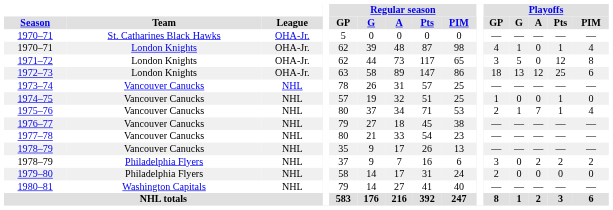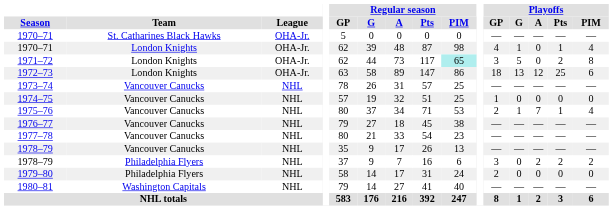 <table border="0" cellpadding="1" cellspacing="0" style="text-align:center; width:60em">
 <tr bgcolor="#e0e0e0">
 <th colspan="3" bgcolor="#ffffff"> </th>
 <th rowspan="99" bgcolor="#ffffff"> </th>
 <th colspan="5"><a href='#'>Regular season</a></th>
 <th rowspan="99" bgcolor="#ffffff"> </th>
 <th colspan="5"><a href='#'>Playoffs</a></th>
 </tr>
 <tr bgcolor="#e0e0e0">
 <th><a href='#'>Season</a></th>
 <th>Team</th>
 <th>League</th>
 <th>GP</th>
 <th><a href='#'>G</a></th>
 <th><a href='#'>A</a></th>
 <th><a href='#'>Pts</a></th>
 <th><a href='#'>PIM</a></th>
 <th>GP</th>
 <th>G</th>
 <th>A</th>
 <th>Pts</th>
 <th>PIM</th>
 </tr>
 <tr>
 <td><a href='#'>1970–71</a></td>
 <td><a href='#'>St. Catharines Black Hawks</a></td>
 <td><a href='#'>OHA-Jr.</a></td>
 <td>5</td>
 <td>0</td>
 <td>0</td>
 <td>0</td>
 <td>0</td>
 <td>—</td>
 <td>—</td>
 <td>—</td>
 <td>—</td>
 <td>—</td>
 </tr>
 <tr bgcolor="#f0f0f0">
 <td>1970–71</td>
 <td><a href='#'>London Knights</a></td>
 <td>OHA-Jr.</td>
 <td>62</td>
 <td>39</td>
 <td>48</td>
 <td>87</td>
 <td>98</td>
 <td>4</td>
 <td>1</td>
 <td>0</td>
 <td>1</td>
 <td>4</td>
 </tr>
 <tr>
 <td><a href='#'>1971–72</a></td>
 <td>London Knights</td>
 <td>OHA-Jr.</td>
 <td>62</td>
 <td>44</td>
 <td>73</td>
 <td>117</td>
-<td>65</td>
+<td style="background: paleturquoise;">65</td>
 <td>3</td>
 <td>5</td>
 <td>0</td>
-<td>12</td>
+<td>2</td>
 <td>8</td>
 </tr>
 <tr bgcolor="#f0f0f0">
 <td><a href='#'>1972–73</a></td>
 <td>London Knights</td>
 <td>OHA-Jr.</td>
 <td>63</td>
 <td>58</td>
 <td>89</td>
 <td>147</td>
 <td>86</td>
 <td>18</td>
 <td>13</td>
 <td>12</td>
 <td>25</td>
 <td>6</td>
 </tr>
 <tr>
 <td><a href='#'>1973–74</a></td>
 <td><a href='#'>Vancouver Canucks</a></td>
 <td><a href='#'>NHL</a></td>
 <td>78</td>
 <td>26</td>
 <td>31</td>
 <td>57</td>
 <td>25</td>
 <td>—</td>
 <td>—</td>
 <td>—</td>
 <td>—</td>
 <td>—</td>
 </tr>
 <tr bgcolor="#f0f0f0">
 <td><a href='#'>1974–75</a></td>
 <td>Vancouver Canucks</td>
 <td>NHL</td>
 <td>57</td>
 <td>19</td>
 <td>32</td>
 <td>51</td>
 <td>25</td>
 <td>1</td>
 <td>0</td>
 <td>0</td>
-<td>1</td>
+<td>0</td>
 <td>0</td>
 </tr>
 <tr>
 <td><a href='#'>1975–76</a></td>
 <td>Vancouver Canucks</td>
 <td>NHL</td>
 <td>80</td>
 <td>37</td>
 <td>34</td>
 <td>71</td>
 <td>53</td>
 <td>2</td>
 <td>1</td>
 <td>7</td>
 <td>1</td>
 <td>4</td>
 </tr>
 <tr bgcolor="#f0f0f0">
 <td><a href='#'>1976–77</a></td>
 <td>Vancouver Canucks</td>
 <td>NHL</td>
 <td>79</td>
 <td>27</td>
 <td>18</td>
 <td>45</td>
 <td>38</td>
 <td>—</td>
 <td>—</td>
 <td>—</td>
 <td>—</td>
 <td>—</td>
 </tr>
 <tr>
 <td><a href='#'>1977–78</a></td>
 <td>Vancouver Canucks</td>
 <td>NHL</td>
 <td>80</td>
 <td>21</td>
 <td>33</td>
 <td>54</td>
 <td>23</td>
 <td>—</td>
 <td>—</td>
 <td>—</td>
 <td>—</td>
 <td>—</td>
 </tr>
 <tr bgcolor="#f0f0f0">
 <td><a href='#'>1978–79</a></td>
 <td>Vancouver Canucks</td>
 <td>NHL</td>
 <td>35</td>
 <td>9</td>
 <td>17</td>
 <td>26</td>
 <td>13</td>
 <td>—</td>
 <td>—</td>
 <td>—</td>
 <td>—</td>
 <td>—</td>
 </tr>
 <tr>
 <td>1978–79</td>
 <td><a href='#'>Philadelphia Flyers</a></td>
 <td>NHL</td>
 <td>37</td>
 <td>9</td>
 <td>7</td>
 <td>16</td>
 <td>6</td>
 <td>3</td>
 <td>0</td>
 <td>2</td>
 <td>2</td>
 <td>2</td>
 </tr>
 <tr bgcolor="#f0f0f0">
 <td><a href='#'>1979–80</a></td>
 <td>Philadelphia Flyers</td>
 <td>NHL</td>
 <td>58</td>
 <td>14</td>
 <td>17</td>
 <td>31</td>
 <td>24</td>
 <td>2</td>
 <td>0</td>
 <td>0</td>
 <td>0</td>
 <td>0</td>
 </tr>
 <tr>
 <td><a href='#'>1980–81</a></td>
 <td><a href='#'>Washington Capitals</a></td>
 <td>NHL</td>
 <td>79</td>
 <td>14</td>
 <td>27</td>
 <td>41</td>
 <td>40</td>
 <td>—</td>
 <td>—</td>
 <td>—</td>
 <td>—</td>
 <td>—</td>
 </tr>
 <tr style="background:#e0e0e0;">
 <th colspan="3">NHL totals</th>
 <th>583</th>
 <th>176</th>
 <th>216</th>
 <th>392</th>
 <th>247</th>
 <th>8</th>
 <th>1</th>
 <th>2</th>
 <th>3</th>
 <th>6</th>
 </tr>
 </table>
